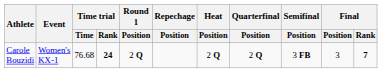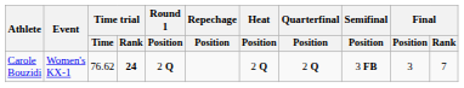 <table class=wikitable style=font-size:90%;text-align:center>
 <tr>
 <th rowspan=2>Athlete</th>
 <th rowspan=2>Event</th>
 <th colspan=2>Time trial</th>
 <th>Round 1</th>
 <th>Repechage</th>
 <th>Heat</th>
 <th>Quarterfinal</th>
 <th>Semifinal</th>
 <th colspan=2>Final</th>
 </tr>
 <tr style=font-size:95%>
 <th>Time</th>
 <th>Rank</th>
 <th>Position</th>
 <th>Position</th>
 <th>Position</th>
 <th>Position</th>
 <th>Position</th>
 <th>Position</th>
 <th>Rank</th>
 </tr>
 <tr>
 <td align=left><a href='#'>Carole Bouzidi</a></td>
 <td align=left><a href='#'>Women's KX-1</a></td>
-<td>76.68</td>
+<td>76.62</td>
 <td><strong>24</strong></td>
 <td>2 <strong>Q</strong></td>
 <td></td>
 <td>2 <strong>Q</strong></td>
 <td>2 <strong>Q</strong></td>
 <td>3 <strong>FB</strong></td>
 <td>3</td>
-<td><strong>7</strong></td>
+<td>7</td>
 </tr>
 </table>
